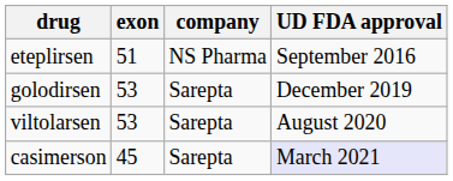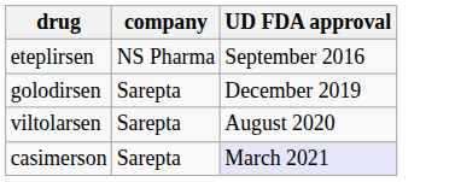 <table class="wikitable">
 <tr>
 <th>drug</th>
-<th>exon</th>
 <th>company</th>
 <th>UD FDA approval</th>
 </tr>
 <tr>
 <td>eteplirsen</td>
-<td>51</td>
 <td>NS Pharma</td>
 <td>September 2016</td>
 </tr>
 <tr>
 <td>golodirsen</td>
-<td>53</td>
 <td>Sarepta</td>
 <td>December 2019</td>
 </tr>
 <tr>
 <td>viltolarsen</td>
-<td>53</td>
 <td>Sarepta</td>
 <td>August 2020</td>
 </tr>
 <tr>
 <td>casimerson</td>
-<td>45</td>
 <td>Sarepta</td>
 <td style="background: lavender;">March 2021</td>
 </tr>
 </table>
